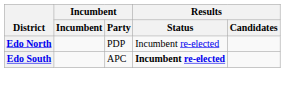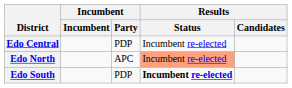 <table class="wikitable sortable">
 <tr valign=bottom>
 <th rowspan=2>District</th>
 <th colspan=2>Incumbent</th>
 <th colspan=2>Results</th>
 </tr>
 <tr valign=bottom>
 <th>Incumbent</th>
 <th>Party</th>
 <th>Status</th>
 <th>Candidates</th>
 </tr>
 <tr>
-<th><a href='#'>Edo North</a></th>
+<th><a href='#'>Edo Central</a></th>
 <td></td>
 <td>PDP</td>
 <td>Incumbent <a href='#'>re-elected</a></td>
 <td nowrap></td>
 </tr>
 <tr>
+<th><a href='#'>Edo North</a></th>
+<td></td>
+<td>APC</td>
+<td style="background: lightsalmon;">Incumbent <a href='#'>re-elected</a></td>
+<td nowrap></td>
+</tr>
+<tr>
 <th><a href='#'>Edo South</a></th>
 <td></td>
-<td>APC</td>
+<td>PDP</td>
 <td><strong>Incumbent <a href='#'>re-elected</a></strong></td>
 <td nowrap></td>
 </tr>
 </table>
